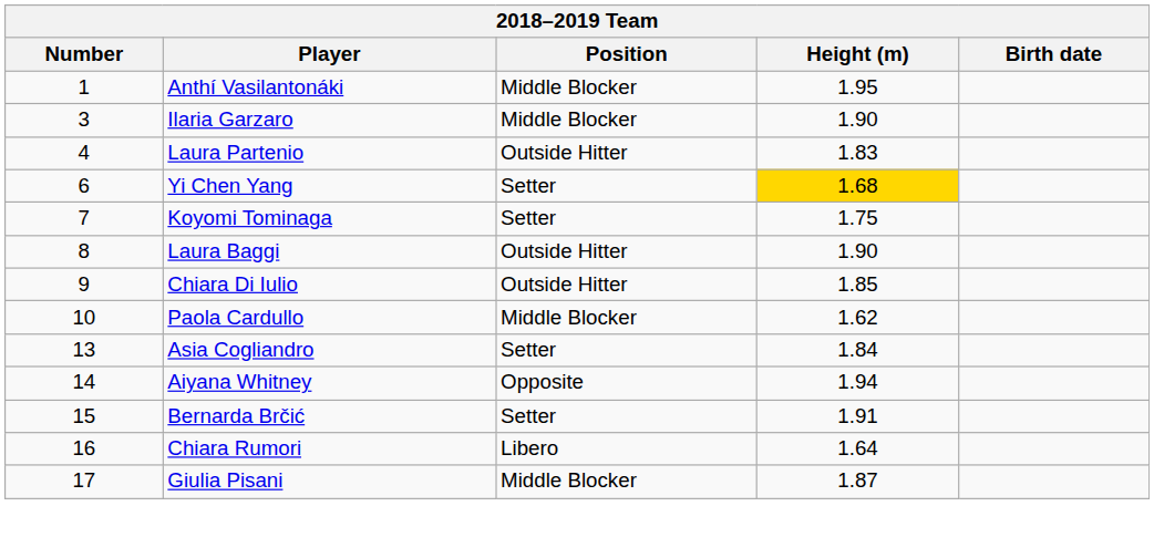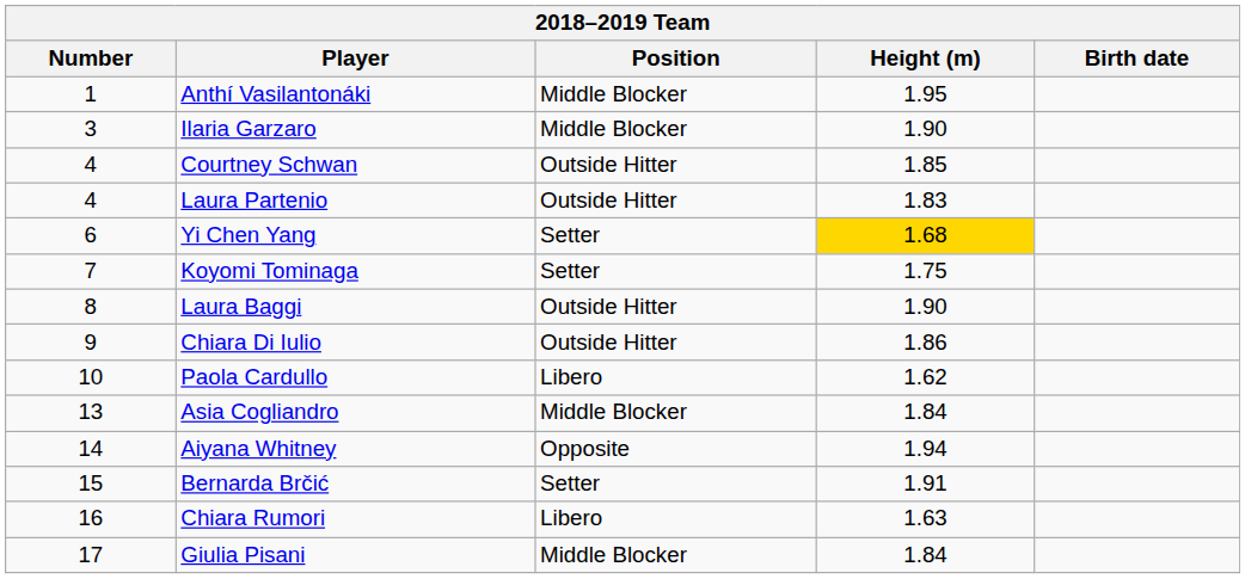 <table class="wikitable collapsible collapsed" style="width:100%;">
 <tr>
 <th colspan=5><strong>2018–2019 Team</strong></th>
 </tr>
 <tr>
 <th>Number</th>
 <th>Player</th>
 <th>Position</th>
 <th>Height (m)</th>
 <th>Birth date</th>
 </tr>
 <tr>
 <td align=center>1</td>
 <td> <a href='#'>Anthí Vasilantonáki</a></td>
 <td>Middle Blocker</td>
 <td align=center>1.95</td>
 <td></td>
 </tr>
 <tr>
 <td align=center>3</td>
 <td> <a href='#'>Ilaria Garzaro</a></td>
 <td>Middle Blocker</td>
 <td align=center>1.90</td>
+<td></td>
+</tr>
+<tr>
+<td align=center>4</td>
+<td> <a href='#'>Courtney Schwan</a></td>
+<td>Outside Hitter</td>
+<td align=center>1.85</td>
 <td></td>
 </tr>
 <tr>
 <td align=center>4</td>
 <td> <a href='#'>Laura Partenio</a></td>
 <td>Outside Hitter</td>
 <td align=center>1.83</td>
 <td></td>
 </tr>
 <tr>
 <td align=center>6</td>
 <td> <a href='#'>Yi Chen Yang</a></td>
 <td>Setter</td>
 <td align=center style="background: gold;">1.68</td>
 <td></td>
 </tr>
 <tr>
 <td align=center>7</td>
 <td> <a href='#'>Koyomi Tominaga</a></td>
 <td>Setter</td>
 <td align=center>1.75</td>
 <td></td>
 </tr>
 <tr>
 <td align=center>8</td>
 <td> <a href='#'>Laura Baggi</a></td>
 <td>Outside Hitter</td>
 <td align=center>1.90</td>
 <td></td>
 </tr>
 <tr>
 <td align=center>9</td>
 <td> <a href='#'>Chiara Di Iulio</a></td>
 <td>Outside Hitter</td>
-<td align=center>1.85</td>
+<td align=center>1.86</td>
 <td></td>
 </tr>
 <tr>
 <td align=center>10</td>
 <td> <a href='#'>Paola Cardullo</a></td>
-<td>Middle Blocker</td>
+<td>Libero</td>
 <td align=center>1.62</td>
 <td></td>
 </tr>
 <tr>
 <td align=center>13</td>
 <td> <a href='#'>Asia Cogliandro</a></td>
-<td>Setter</td>
+<td>Middle Blocker</td>
 <td align=center>1.84</td>
 <td></td>
 </tr>
 <tr>
 <td align=center>14</td>
 <td> <a href='#'>Aiyana Whitney</a></td>
 <td>Opposite</td>
 <td align=center>1.94</td>
 <td></td>
 </tr>
 <tr>
 <td align=center>15</td>
 <td> <a href='#'>Bernarda Brčić</a></td>
 <td>Setter</td>
 <td align=center>1.91</td>
 <td></td>
 </tr>
 <tr>
 <td align=center>16</td>
 <td> <a href='#'>Chiara Rumori</a></td>
 <td>Libero</td>
-<td align=center>1.64</td>
+<td align=center>1.63</td>
 <td></td>
 </tr>
 <tr>
 <td align=center>17</td>
 <td> <a href='#'>Giulia Pisani</a></td>
 <td>Middle Blocker</td>
-<td align=center>1.87</td>
+<td align=center>1.84</td>
 <td></td>
 </tr>
 </table>
